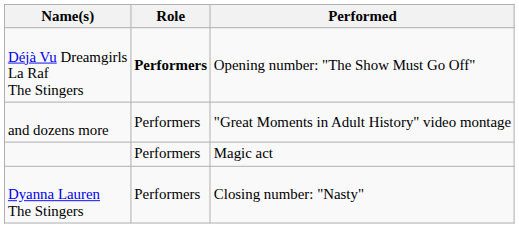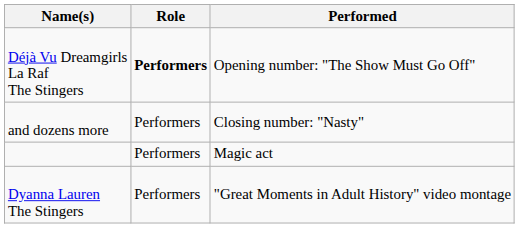 <table class="wikitable sortable">
 <tr>
 <th>Name(s)</th>
 <th>Role</th>
 <th>Performed</th>
 </tr>
 <tr>
 <td><br><a href='#'>Déjà Vu</a> Dreamgirls<br>La Raf<br>The Stingers</td>
 <td><strong>Performers</strong></td>
 <td>Opening number: "The Show Must Go Off"</td>
 </tr>
 <tr>
 <td><br>and dozens more</td>
 <td>Performers</td>
-<td>"Great Moments in Adult History" video montage</td>
+<td>Closing number: "Nasty"</td>
 </tr>
 <tr>
 <td></td>
 <td>Performers</td>
 <td>Magic act</td>
 </tr>
 <tr>
 <td><br><a href='#'>Dyanna Lauren</a><br>The Stingers</td>
 <td>Performers</td>
-<td>Closing number: "Nasty"</td>
+<td>"Great Moments in Adult History" video montage</td>
 </tr>
 </table>
